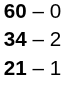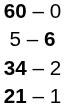 <table style="text-align:center">
 <tr>
 <th width=200></th>
 <th width=100></th>
 <th width=200></th>
 </tr>
 <tr>
 <td align=right><strong></strong></td>
 <td><strong>60</strong> – 0</td>
 <td align=left></td>
 </tr>
 <tr>
+<td align=right></td>
+<td>5 – <strong>6</strong></td>
+<td align=left><strong></strong></td>
+</tr>
+<tr>
 <td align=right><strong></strong></td>
 <td><strong>34</strong> – 2</td>
 <td align=left></td>
 </tr>
 <tr>
 <td align=right><strong></strong></td>
 <td><strong>21</strong> – 1</td>
 <td align=left></td>
 </tr>
 </table>
